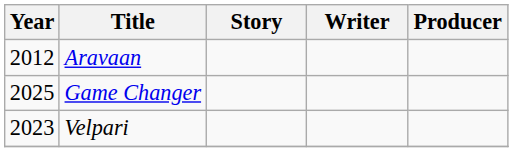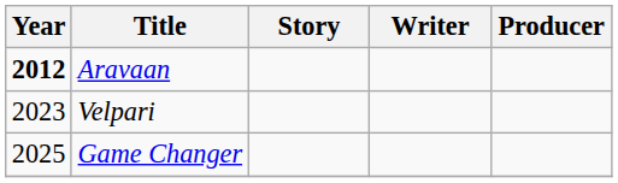 <table class="wikitable plainrowheaders sortable">
 <tr>
 <th scope="col">Year</th>
 <th scope="col">Title</th>
 <th scope="col" width=65>Story</th>
 <th scope="col" width=65>Writer</th>
 <th scope="col" width=65>Producer</th>
 </tr>
 <tr>
-<td>2012</td>
+<td><strong>2012</strong></td>
 <td><em><a href='#'>Aravaan</a></em></td>
+<td></td>
+<td></td>
+<td></td>
+</tr>
+<tr>
+<td>2023</td>
+<td><em>Velpari</em></td>
 <td></td>
 <td></td>
 <td></td>
 </tr>
 <tr>
 <td>2025</td>
 <td><em><a href='#'>Game Changer</a></em></td>
 <td></td>
 <td></td>
 <td></td>
 </tr>
 <tr>
-<td>2023</td>
-<td><em>Velpari</em></td>
-<td></td>
-<td></td>
-<td></td>
-</tr>
-<tr>
 </tr>
 </table>
